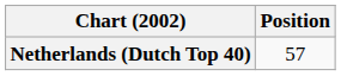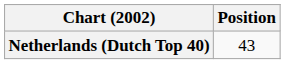 <table class="wikitable plainrowheaders" style="text-align:center">
 <tr>
 <th>Chart (2002)</th>
 <th>Position</th>
 </tr>
 <tr>
 <th scope="row">Netherlands (Dutch Top 40)</th>
-<td>57</td>
+<td>43</td>
 </tr>
 </table>
